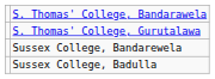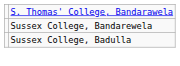 <table class="wikitable">
 <tr>
 <td></td>
 <td><a href='#'>S. Thomas' College, Bandarawela</a></td>
-</tr>
-<tr>
-<td></td>
-<td><a href='#'>S. Thomas' College, Gurutalawa</a></td>
 </tr>
 <tr>
 <td></td>
 <td>Sussex College, Bandarewela</td>
 </tr>
 <tr>
 <td></td>
 <td>Sussex College, Badulla</td>
 </tr>
 </table>
